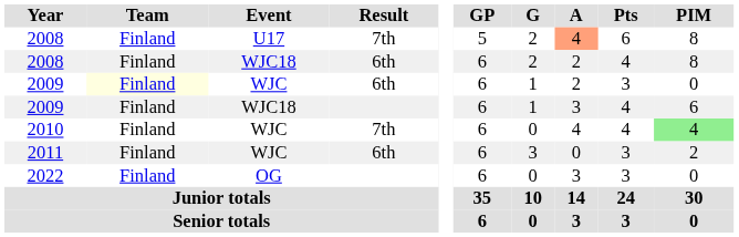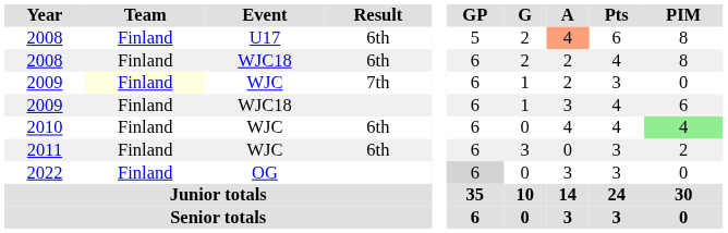 <table border="0" cellpadding="1" cellspacing="0" style="text-align:center; width:40em">
 <tr ALIGN="center" bgcolor="#e0e0e0">
 <th>Year</th>
 <th>Team</th>
 <th>Event</th>
 <th>Result</th>
 <th rowspan="99" bgcolor="#ffffff"> </th>
 <th>GP</th>
 <th>G</th>
 <th>A</th>
 <th>Pts</th>
 <th>PIM</th>
 </tr>
 <tr>
 <td><a href='#'>2008</a></td>
 <td><a href='#'>Finland</a></td>
 <td><a href='#'>U17</a></td>
-<td>7th</td>
+<td>6th</td>
 <td>5</td>
 <td>2</td>
 <td style="background: lightsalmon;">4</td>
 <td>6</td>
 <td>8</td>
 </tr>
 <tr bgcolor="#f0f0f0">
 <td><a href='#'>2008</a></td>
 <td>Finland</td>
 <td><a href='#'>WJC18</a></td>
 <td>6th</td>
 <td>6</td>
 <td>2</td>
 <td>2</td>
 <td>4</td>
 <td>8</td>
 </tr>
 <tr>
 <td><a href='#'>2009</a></td>
 <td style="background: lightyellow;"><a href='#'>Finland</a></td>
 <td><a href='#'>WJC</a></td>
-<td>6th</td>
+<td>7th</td>
 <td>6</td>
 <td>1</td>
 <td>2</td>
 <td>3</td>
 <td>0</td>
 </tr>
 <tr bgcolor="#f0f0f0">
 <td><a href='#'>2009</a></td>
 <td>Finland</td>
 <td>WJC18</td>
 <td></td>
 <td>6</td>
 <td>1</td>
 <td>3</td>
 <td>4</td>
 <td>6</td>
 </tr>
 <tr>
 <td><a href='#'>2010</a></td>
 <td>Finland</td>
 <td>WJC</td>
-<td>7th</td>
+<td>6th</td>
 <td>6</td>
 <td>0</td>
 <td>4</td>
 <td>4</td>
 <td style="background: lightgreen;">4</td>
 </tr>
 <tr bgcolor="#f0f0f0">
 <td><a href='#'>2011</a></td>
 <td>Finland</td>
 <td>WJC</td>
 <td>6th</td>
 <td>6</td>
 <td>3</td>
 <td>0</td>
 <td>3</td>
 <td>2</td>
 </tr>
 <tr>
 <td><a href='#'>2022</a></td>
 <td><a href='#'>Finland</a></td>
 <td><a href='#'>OG</a></td>
 <td></td>
-<td>6</td>
+<td style="background: lightgrey;">6</td>
 <td>0</td>
 <td>3</td>
 <td>3</td>
 <td>0</td>
 </tr>
 <tr bgcolor="#e0e0e0">
 <th colspan="4">Junior totals</th>
 <th>35</th>
 <th>10</th>
 <th>14</th>
 <th>24</th>
 <th>30</th>
 </tr>
 <tr bgcolor="#e0e0e0">
 <th colspan="4">Senior totals</th>
 <th>6</th>
 <th>0</th>
 <th>3</th>
 <th>3</th>
 <th>0</th>
 </tr>
 </table>
